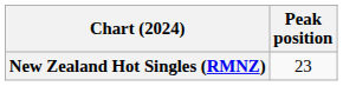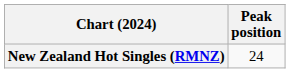 <table class="wikitable sortable plainrowheaders" style="text-align:center">
 <tr>
 <th scope="col">Chart (2024)</th>
 <th scope="col">Peak<br>position</th>
 </tr>
 <tr>
 <th scope="row">New Zealand Hot Singles (<a href='#'>RMNZ</a>)</th>
-<td>23</td>
+<td>24</td>
 </tr>
 </table>
